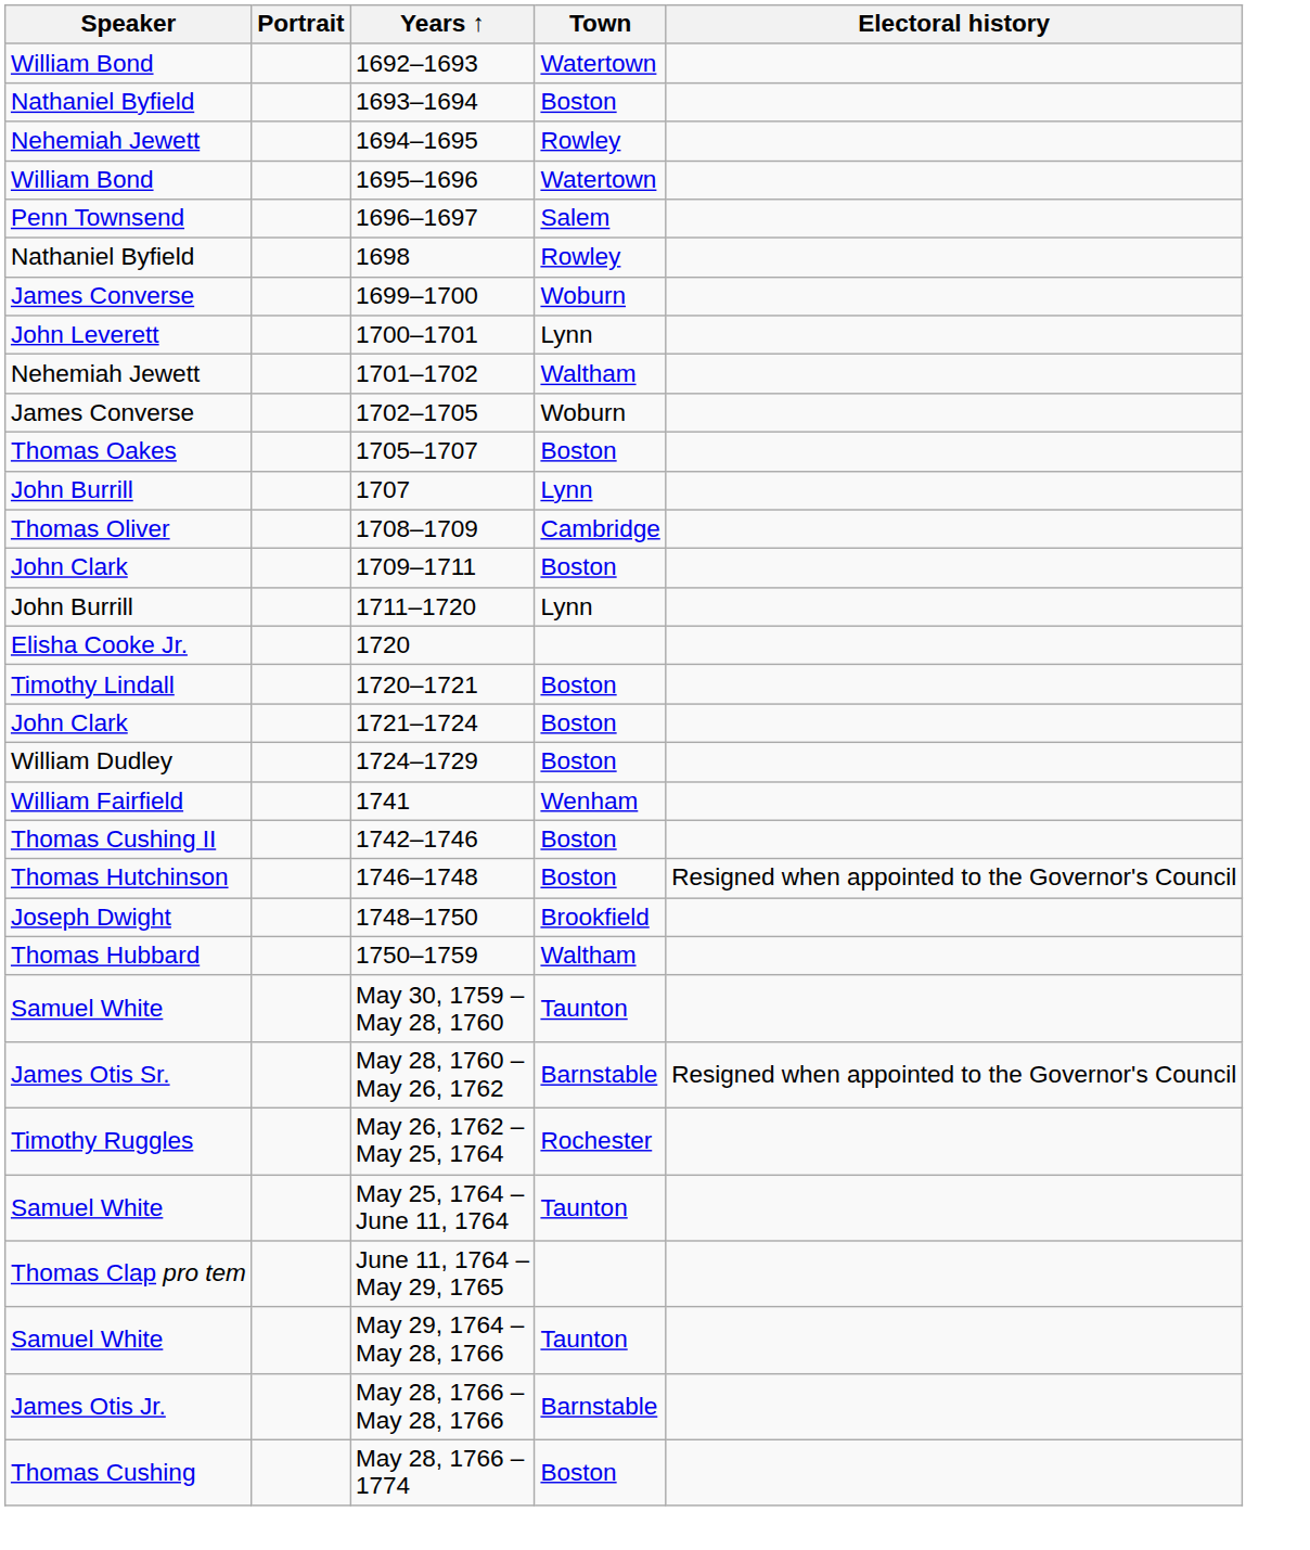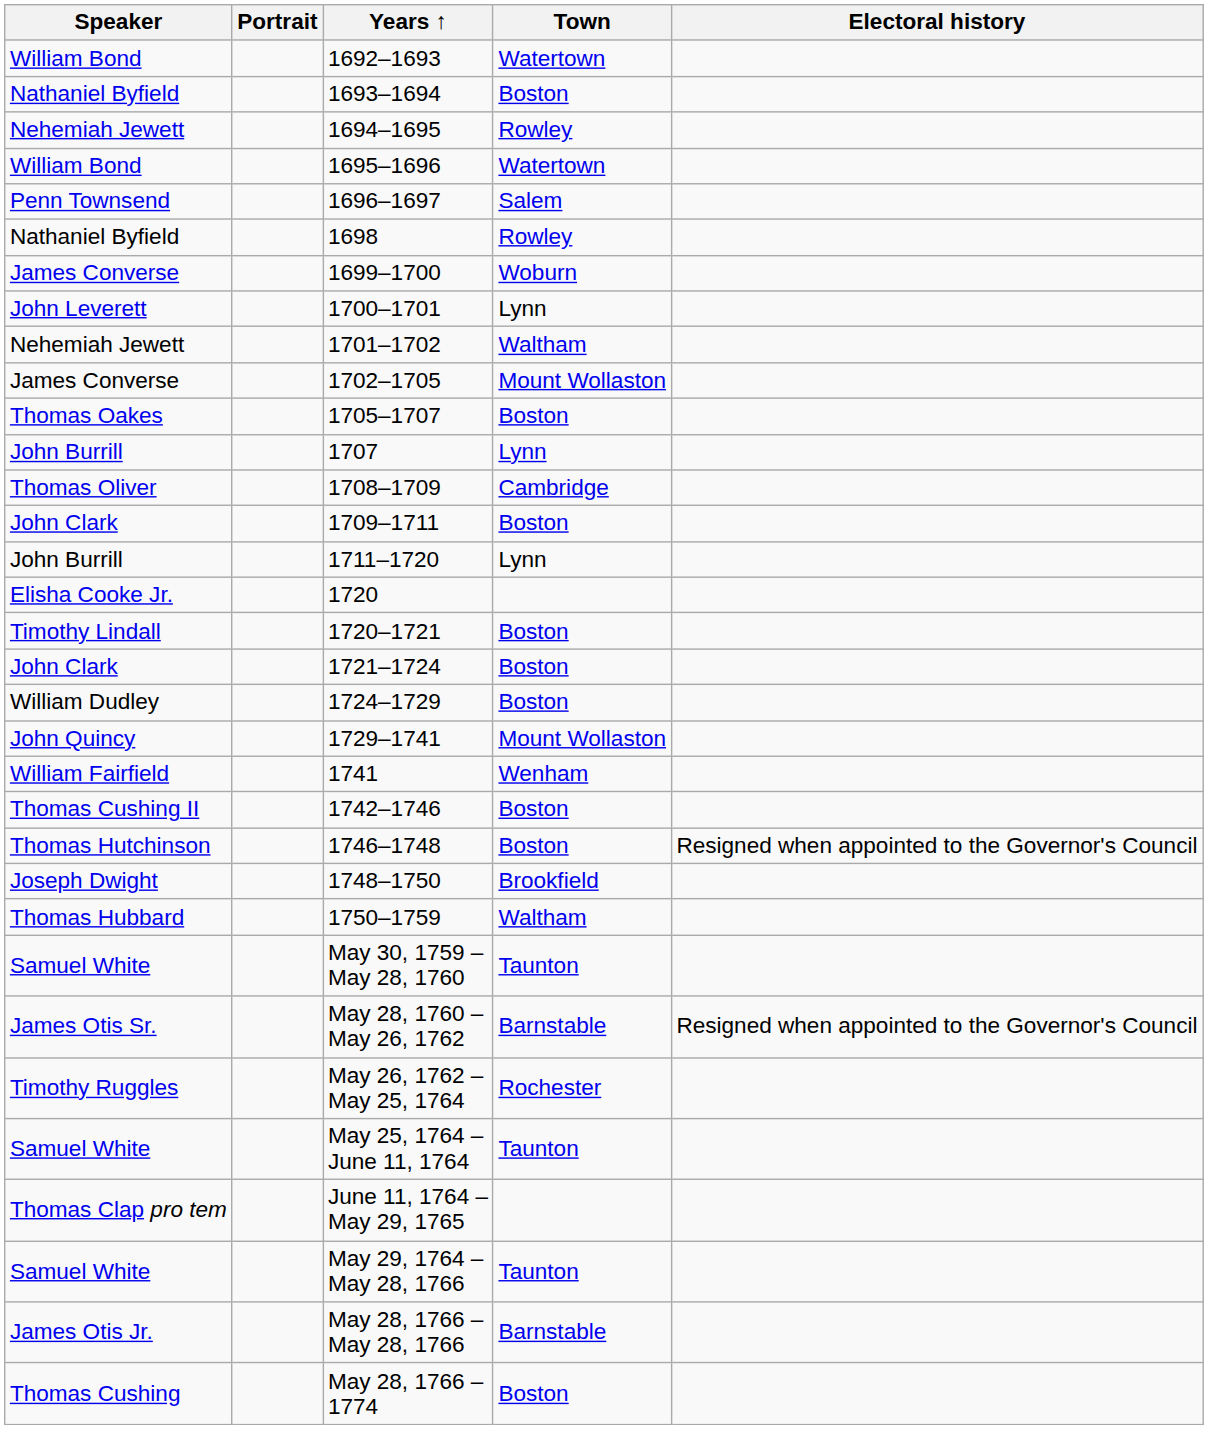 <table class="wikitable">
 <tr>
 <th>Speaker</th>
 <th>Portrait</th>
 <th>Years ↑</th>
 <th>Town</th>
 <th>Electoral history</th>
 </tr>
 <tr>
 <td><a href='#'>William Bond</a></td>
 <td></td>
 <td nowrap>1692–1693</td>
 <td><a href='#'>Watertown</a></td>
 <td></td>
 </tr>
 <tr>
 <td><a href='#'>Nathaniel Byfield</a></td>
 <td></td>
 <td nowrap>1693–1694</td>
 <td><a href='#'>Boston</a></td>
 <td></td>
 </tr>
 <tr>
 <td><a href='#'>Nehemiah Jewett</a></td>
 <td></td>
 <td nowrap>1694–1695</td>
 <td><a href='#'>Rowley</a></td>
 <td></td>
 </tr>
 <tr>
 <td><a href='#'>William Bond</a></td>
 <td></td>
 <td nowrap>1695–1696</td>
 <td><a href='#'>Watertown</a></td>
 <td></td>
 </tr>
 <tr>
 <td><a href='#'>Penn Townsend</a></td>
 <td></td>
 <td nowrap>1696–1697</td>
 <td><a href='#'>Salem</a></td>
 <td></td>
 </tr>
 <tr>
 <td>Nathaniel Byfield</td>
 <td></td>
 <td>1698</td>
 <td><a href='#'>Rowley</a></td>
 <td></td>
 </tr>
 <tr>
 <td><a href='#'>James Converse</a></td>
 <td></td>
 <td nowrap>1699–1700</td>
 <td><a href='#'>Woburn</a></td>
 <td></td>
 </tr>
 <tr>
 <td><a href='#'>John Leverett</a></td>
 <td></td>
 <td nowrap>1700–1701</td>
 <td>Lynn</td>
 <td></td>
 </tr>
 <tr>
 <td>Nehemiah Jewett</td>
 <td></td>
 <td nowrap>1701–1702</td>
 <td><a href='#'>Waltham</a></td>
 <td></td>
 </tr>
 <tr>
 <td>James Converse</td>
 <td></td>
 <td nowrap>1702–1705</td>
-<td>Woburn</td>
+<td><a href='#'>Mount Wollaston</a></td>
 <td></td>
 </tr>
 <tr>
 <td><a href='#'>Thomas Oakes</a></td>
 <td></td>
 <td nowrap>1705–1707</td>
 <td><a href='#'>Boston</a></td>
 <td></td>
 </tr>
 <tr>
 <td><a href='#'>John Burrill</a></td>
 <td></td>
 <td>1707</td>
 <td><a href='#'>Lynn</a></td>
 <td></td>
 </tr>
 <tr>
 <td><a href='#'>Thomas Oliver</a></td>
 <td></td>
 <td nowrap>1708–1709</td>
 <td><a href='#'>Cambridge</a></td>
 <td></td>
 </tr>
 <tr>
 <td><a href='#'>John Clark</a></td>
 <td></td>
 <td nowrap>1709–1711</td>
 <td><a href='#'>Boston</a></td>
 <td></td>
 </tr>
 <tr>
 <td>John Burrill</td>
 <td></td>
 <td nowrap>1711–1720</td>
 <td>Lynn</td>
 <td></td>
 </tr>
 <tr>
 <td><a href='#'>Elisha Cooke Jr.</a></td>
 <td></td>
 <td>1720</td>
 <td></td>
 <td></td>
 </tr>
 <tr>
 <td><a href='#'>Timothy Lindall</a></td>
 <td></td>
 <td nowrap>1720–1721</td>
 <td><a href='#'>Boston</a></td>
 <td></td>
 </tr>
 <tr>
 <td><a href='#'>John Clark</a></td>
 <td></td>
 <td nowrap>1721–1724</td>
 <td><a href='#'>Boston</a></td>
 <td></td>
 </tr>
 <tr>
 <td>William Dudley</td>
 <td></td>
 <td nowrap>1724–1729</td>
 <td><a href='#'>Boston</a></td>
+<td></td>
+</tr>
+<tr>
+<td><a href='#'>John Quincy</a></td>
+<td></td>
+<td nowrap>1729–1741</td>
+<td><a href='#'>Mount Wollaston</a></td>
 <td></td>
 </tr>
 <tr>
 <td><a href='#'>William Fairfield</a></td>
 <td></td>
 <td>1741</td>
 <td><a href='#'>Wenham</a></td>
 <td></td>
 </tr>
 <tr>
 <td><a href='#'>Thomas Cushing II</a></td>
 <td></td>
 <td nowrap>1742–1746</td>
 <td><a href='#'>Boston</a></td>
 <td></td>
 </tr>
 <tr>
 <td><a href='#'>Thomas Hutchinson</a></td>
 <td></td>
 <td nowrap>1746–1748</td>
 <td><a href='#'>Boston</a></td>
 <td>Resigned when appointed to the Governor's Council</td>
 </tr>
 <tr>
 <td><a href='#'>Joseph Dwight</a></td>
 <td></td>
 <td nowrap>1748–1750</td>
 <td><a href='#'>Brookfield</a></td>
 <td></td>
 </tr>
 <tr>
 <td><a href='#'>Thomas Hubbard</a></td>
 <td></td>
 <td nowrap>1750–1759</td>
 <td><a href='#'>Waltham</a></td>
 <td></td>
 </tr>
 <tr>
 <td><a href='#'>Samuel White</a></td>
 <td></td>
 <td nowrap>May 30, 1759 –<br>May 28, 1760</td>
 <td><a href='#'>Taunton</a></td>
 <td></td>
 </tr>
 <tr>
 <td><a href='#'>James Otis Sr.</a></td>
 <td></td>
 <td nowrap>May 28, 1760 –<br>May 26, 1762</td>
 <td><a href='#'>Barnstable</a></td>
 <td>Resigned when appointed to the Governor's Council</td>
 </tr>
 <tr>
 <td><a href='#'>Timothy Ruggles</a></td>
 <td></td>
 <td nowrap>May 26, 1762 –<br>May 25, 1764</td>
 <td><a href='#'>Rochester</a></td>
 <td></td>
 </tr>
 <tr>
 <td><a href='#'>Samuel White</a></td>
 <td></td>
 <td nowrap>May 25, 1764 –<br>June 11, 1764</td>
 <td><a href='#'>Taunton</a></td>
 <td></td>
 </tr>
 <tr>
 <td><a href='#'>Thomas Clap</a> <em>pro tem</em></td>
 <td></td>
 <td nowrap>June 11, 1764 –<br>May 29, 1765</td>
 <td></td>
 <td></td>
 </tr>
 <tr>
 <td><a href='#'>Samuel White</a></td>
 <td></td>
 <td nowrap>May 29, 1764 –<br>May 28, 1766</td>
 <td><a href='#'>Taunton</a></td>
 <td></td>
 </tr>
 <tr>
 <td><a href='#'>James Otis Jr.</a></td>
 <td></td>
 <td nowrap>May 28, 1766 –<br>May 28, 1766</td>
 <td><a href='#'>Barnstable</a></td>
 <td></td>
 </tr>
 <tr>
 <td><a href='#'>Thomas Cushing</a></td>
 <td></td>
 <td nowrap>May 28, 1766 –<br>1774</td>
 <td><a href='#'>Boston</a></td>
 </tr>
 </table>
